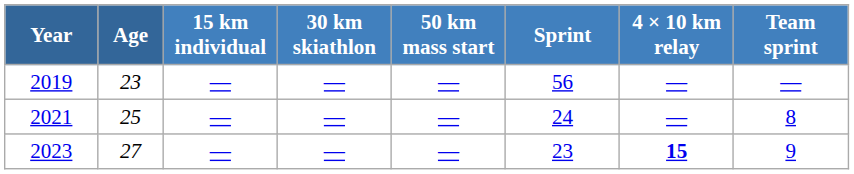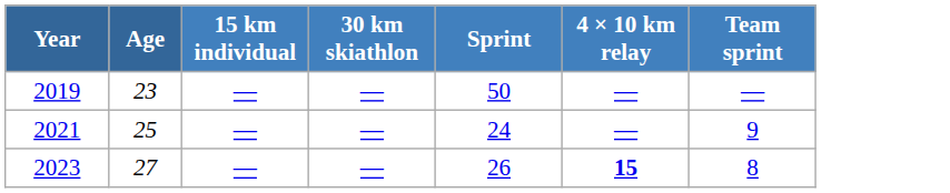 <table class="wikitable" style="font-size:95%; text-align:center; border:grey solid 1px; border-collapse:collapse; background:#ffffff;">
 <tr>
 <th style="background-color:#369; color:white; width:60px;"> Year </th>
 <th style="background-color:#369; color:white; width:40px;"> Age </th>
 <th style="background-color:#4180be; color:white; width:75px;"> 15 km <br> individual </th>
 <th style="background-color:#4180be; color:white; width:75px;"> 30 km <br> skiathlon </th>
-<th style="background-color:#4180be; color:white; width:75px;"> 50 km <br> mass start </th>
 <th style="background-color:#4180be; color:white; width:75px;"> Sprint </th>
 <th style="background-color:#4180be; color:white; width:75px;"> 4 × 10 km <br> relay </th>
 <th style="background-color:#4180be; color:white; width:75px;"> Team <br> sprint </th>
 </tr>
 <tr>
 <td><a href='#'>2019</a></td>
 <td><em>23</em></td>
 <td><a href='#'>—</a></td>
 <td><a href='#'>—</a></td>
-<td><a href='#'>—</a></td>
-<td><a href='#'>56</a></td>
+<td><a href='#'>50</a></td>
 <td><a href='#'>—</a></td>
 <td><a href='#'>—</a></td>
 </tr>
 <tr>
 <td><a href='#'>2021</a></td>
 <td><em>25</em></td>
 <td><a href='#'>—</a></td>
 <td><a href='#'>—</a></td>
-<td><a href='#'>—</a></td>
 <td><a href='#'>24</a></td>
 <td><a href='#'>—</a></td>
-<td><a href='#'>8</a></td>
+<td><a href='#'>9</a></td>
 </tr>
 <tr>
 <td><a href='#'>2023</a></td>
 <td><em>27</em></td>
 <td><a href='#'>—</a></td>
 <td><a href='#'>—</a></td>
-<td><a href='#'>—</a></td>
-<td><a href='#'>23</a></td>
+<td><a href='#'>26</a></td>
 <td><strong><a href='#'>15</a></strong></td>
-<td><a href='#'>9</a></td>
+<td><a href='#'>8</a></td>
 </tr>
 </table>
